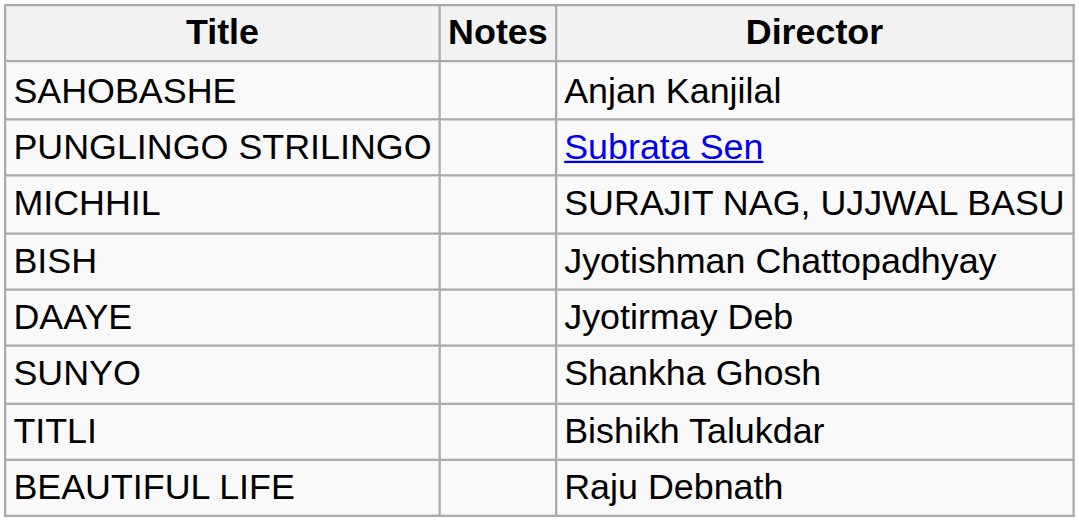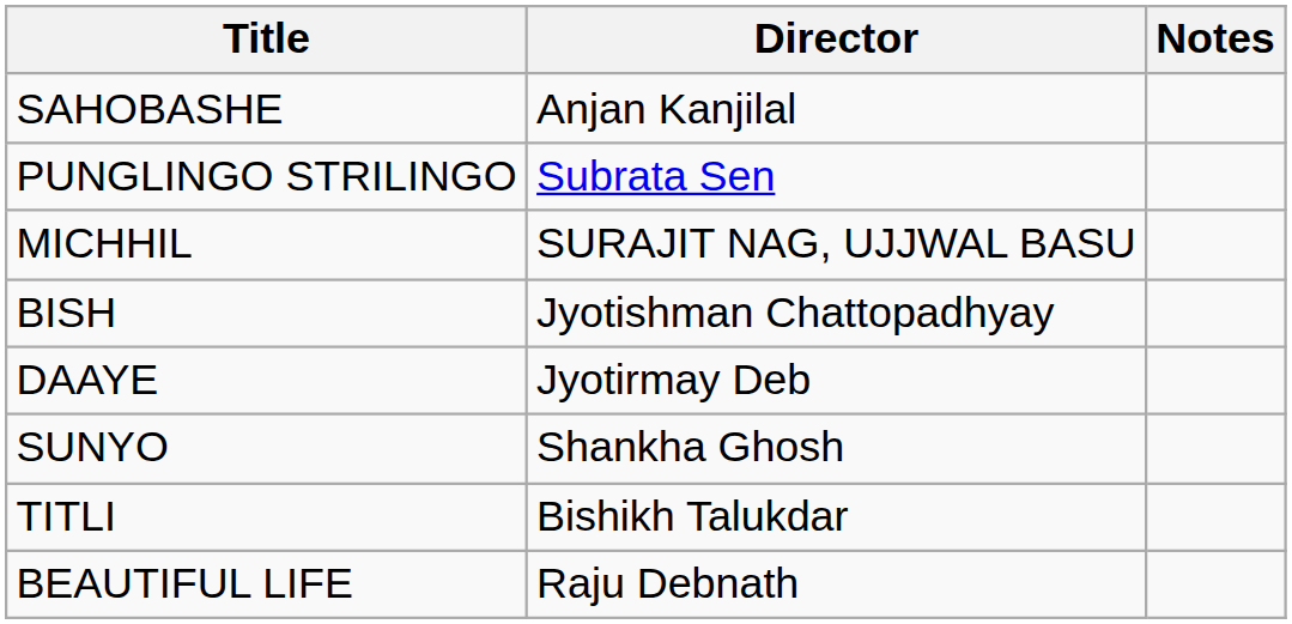 <table class="wikitable">
 <tr>
 <th>Title</th>
+<th>Director</th>
 <th>Notes</th>
-<th>Director</th>
 </tr>
 <tr>
 <td>SAHOBASHE</td>
+<td>Anjan Kanjilal</td>
 <td></td>
-<td>Anjan Kanjilal</td>
 </tr>
 <tr>
 <td>PUNGLINGO STRILINGO</td>
+<td><a href='#'>Subrata Sen</a></td>
 <td></td>
-<td><a href='#'>Subrata Sen</a></td>
 </tr>
 <tr>
 <td>MICHHIL</td>
+<td>SURAJIT NAG, UJJWAL BASU</td>
 <td></td>
-<td>SURAJIT NAG, UJJWAL BASU</td>
 </tr>
 <tr>
 <td>BISH</td>
+<td>Jyotishman Chattopadhyay</td>
 <td></td>
-<td>Jyotishman Chattopadhyay</td>
 </tr>
 <tr>
 <td>DAAYE</td>
+<td>Jyotirmay Deb</td>
 <td></td>
-<td>Jyotirmay Deb</td>
 </tr>
 <tr>
 <td>SUNYO</td>
+<td>Shankha Ghosh</td>
 <td></td>
-<td>Shankha Ghosh</td>
 </tr>
 <tr>
 <td>TITLI</td>
+<td>Bishikh Talukdar</td>
 <td></td>
-<td>Bishikh Talukdar</td>
 </tr>
 <tr>
 <td>BEAUTIFUL LIFE</td>
+<td>Raju Debnath</td>
 <td></td>
-<td>Raju Debnath</td>
 </tr>
 </table>
